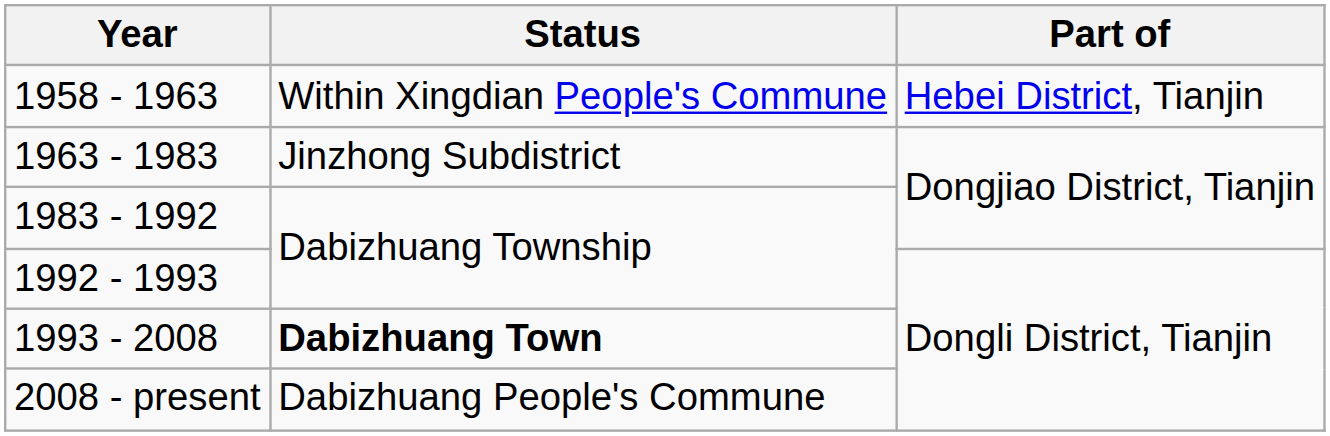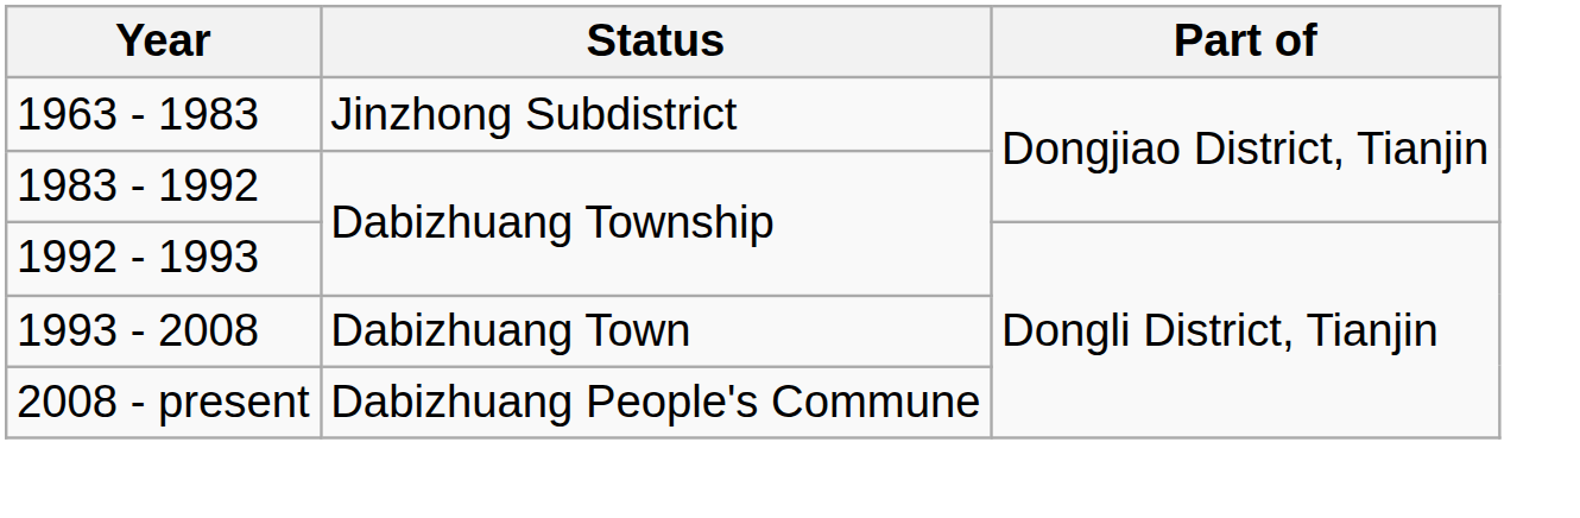 <table class="wikitable">
 <tr>
 <th>Year</th>
 <th>Status</th>
 <th>Part of</th>
-</tr>
-<tr>
-<td>1958 - 1963</td>
-<td>Within Xingdian <a href='#'>People's Commune</a></td>
-<td><a href='#'>Hebei District</a>, Tianjin</td>
 </tr>
 <tr>
 <td>1963 - 1983</td>
 <td>Jinzhong Subdistrict</td>
 <td rowspan="2">Dongjiao District, Tianjin</td>
 </tr>
 <tr>
 <td>1983 - 1992</td>
 <td rowspan="2">Dabizhuang Township</td>
 </tr>
 <tr>
 <td>1992 - 1993</td>
 <td rowspan="3">Dongli District, Tianjin</td>
 </tr>
 <tr>
 <td>1993 - 2008</td>
-<td><strong>Dabizhuang Town</strong></td>
+<td>Dabizhuang Town</td>
 </tr>
 <tr>
 <td>2008 - present</td>
 <td>Dabizhuang People's Commune</td>
 </tr>
 </table>
